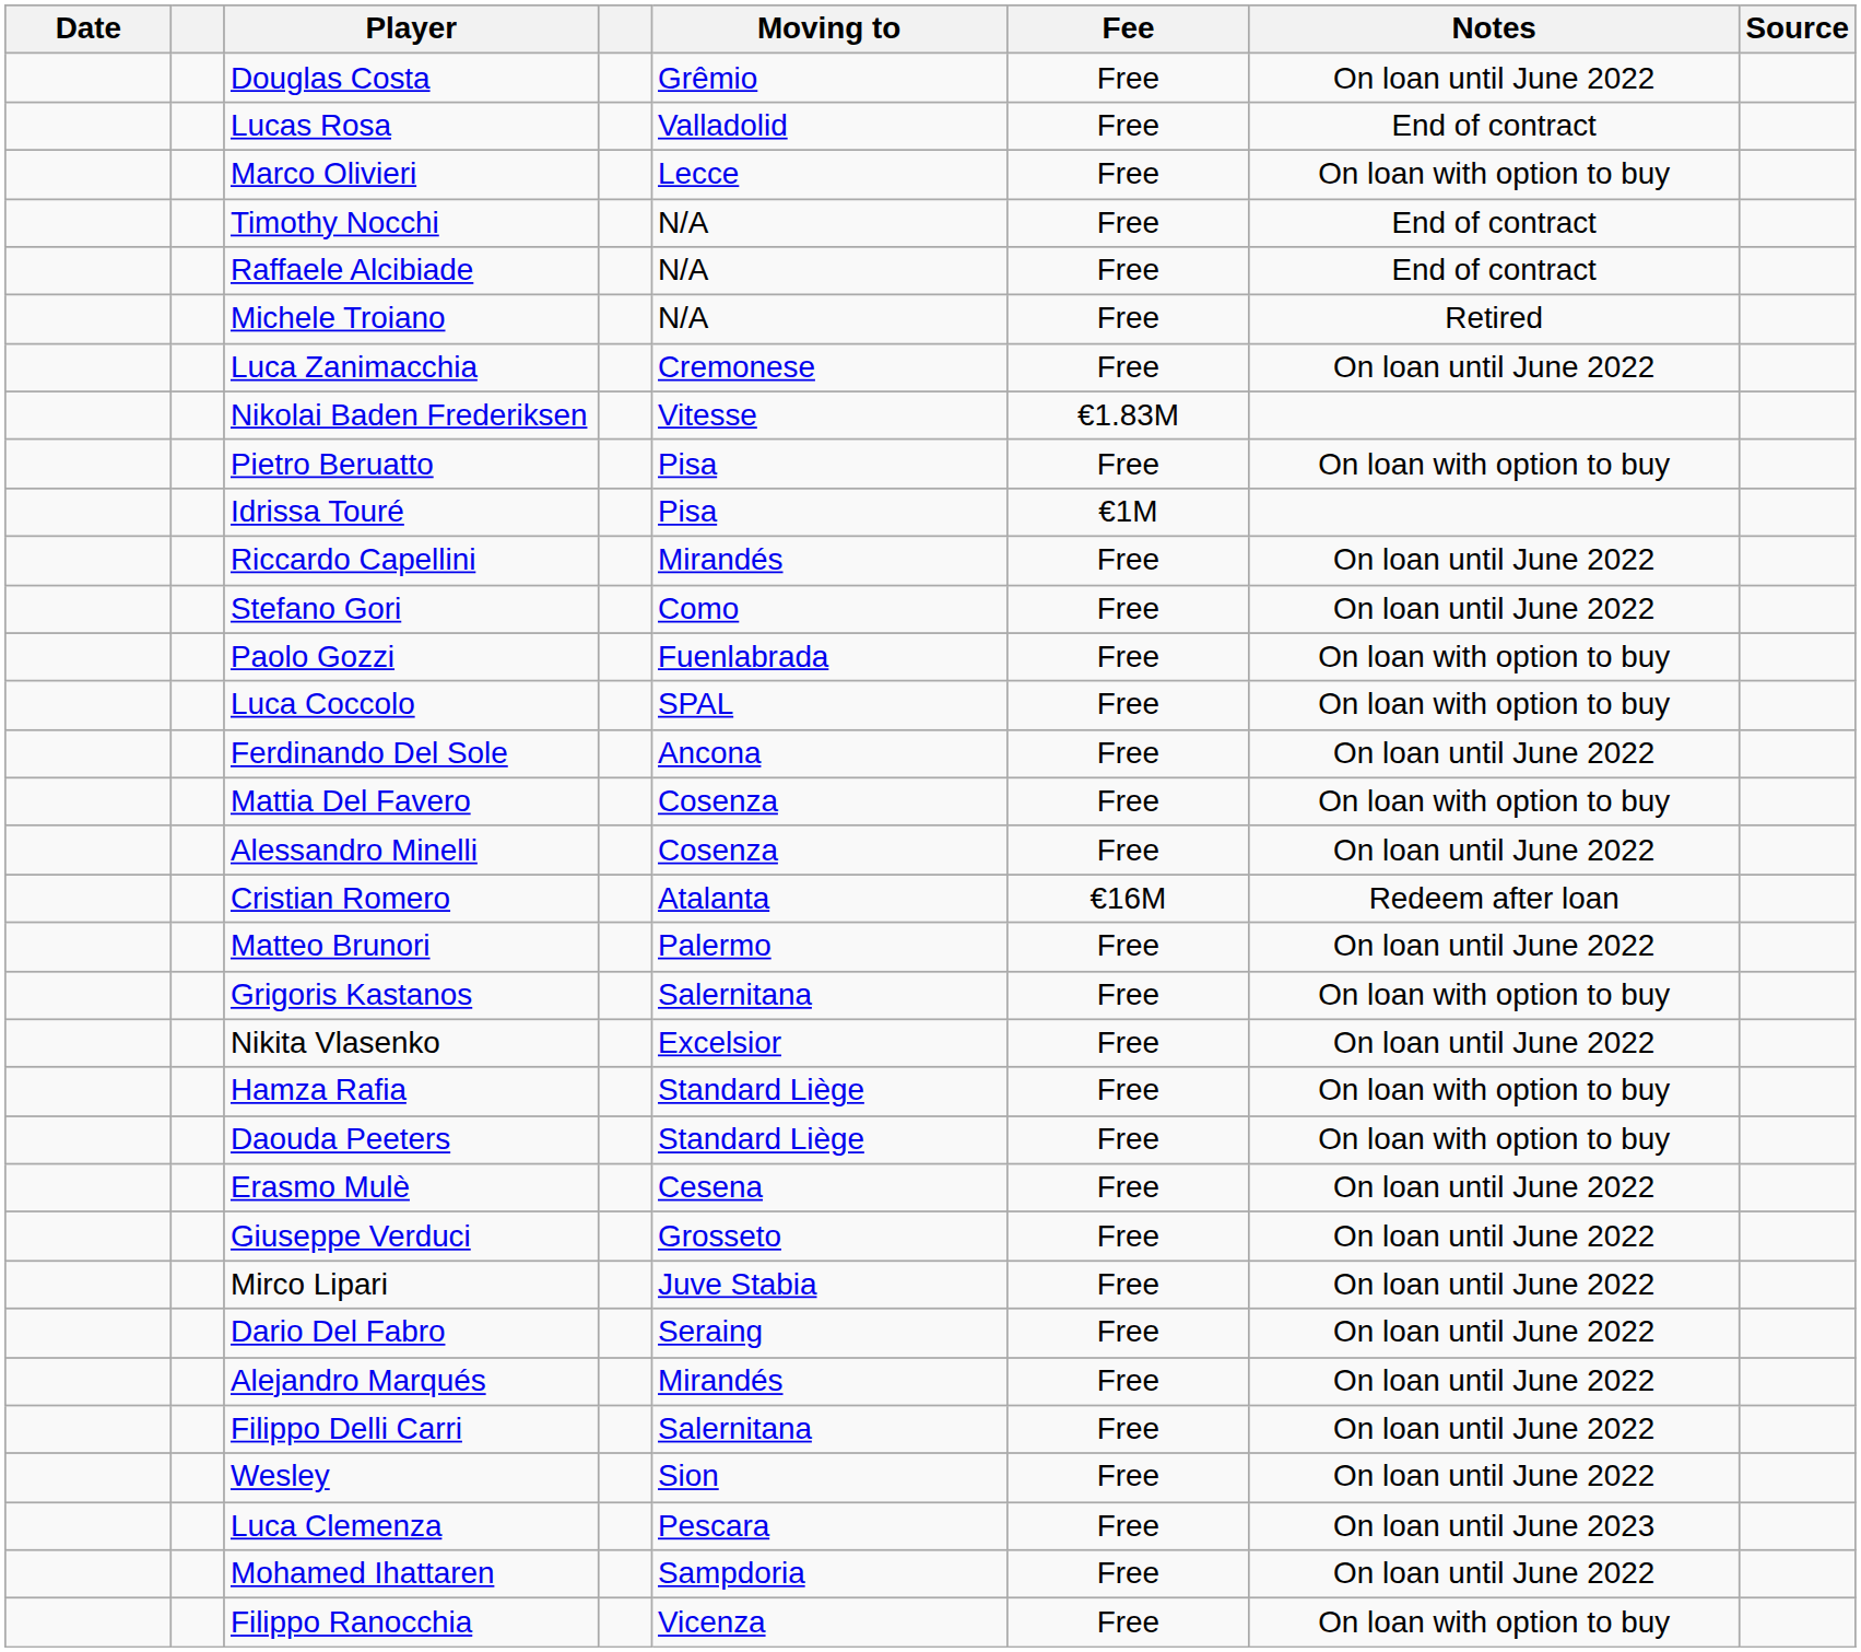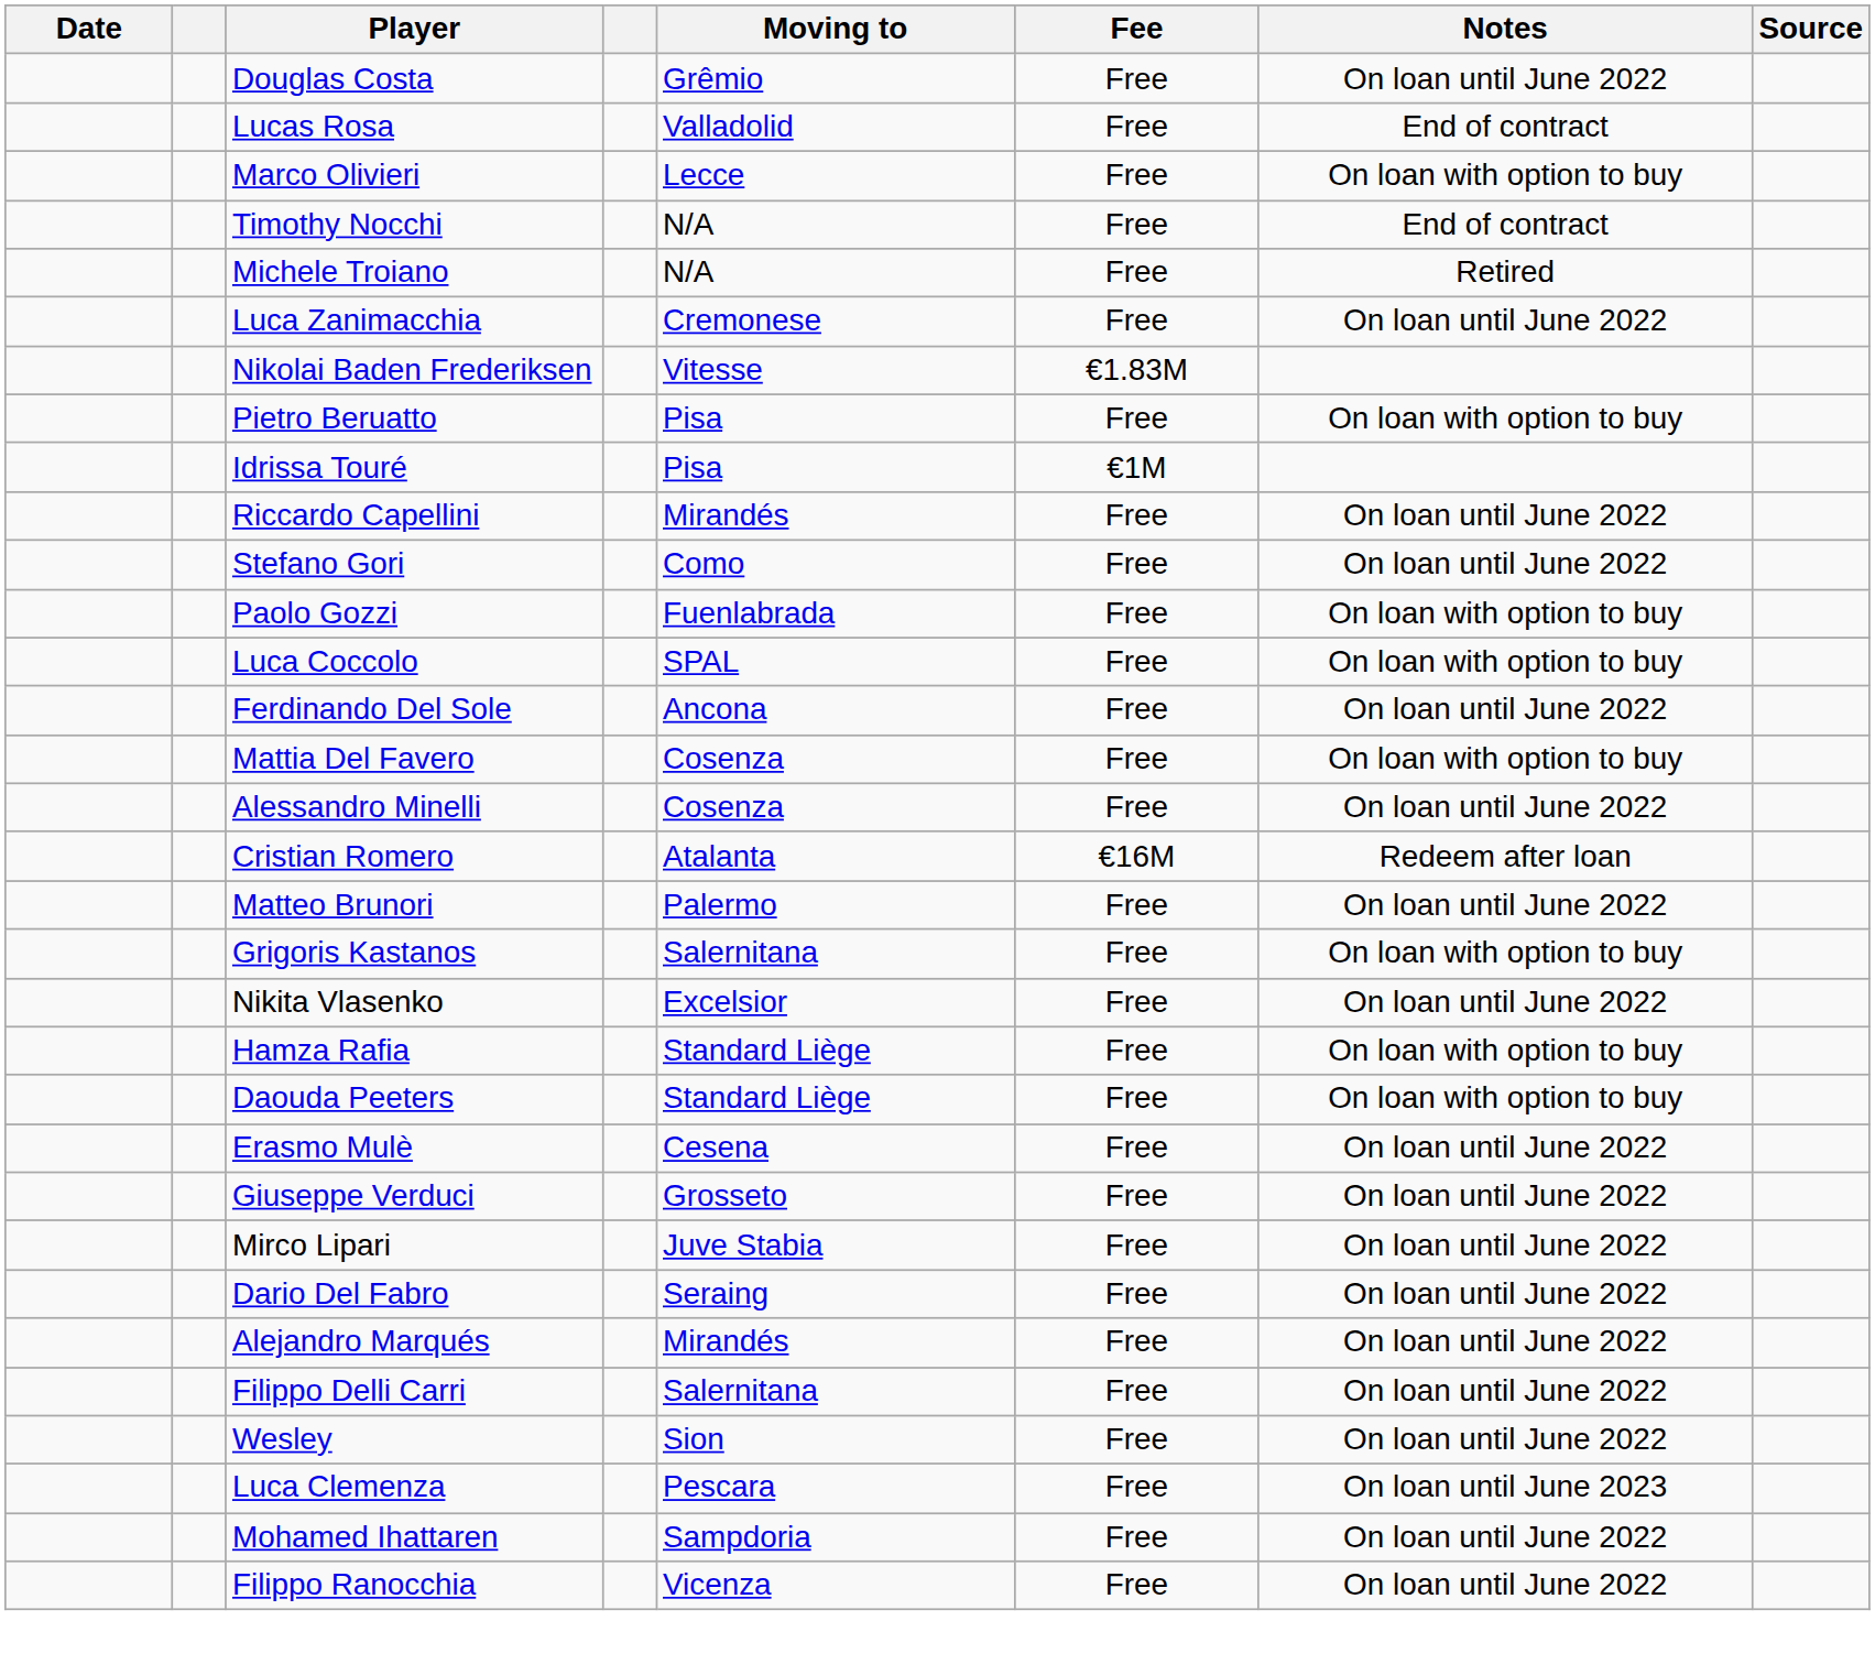 <table class="wikitable sortable">
 <tr>
 <th style="width:80px;">Date</th>
 <th style="width:20px;"></th>
 <th style="width:190px;">Player</th>
 <th style="width:20px;"></th>
 <th style="width:180px;">Moving to</th>
 <th style="width:120px;" class="unsortable">Fee</th>
 <th style="width:250px;" class="unsortable">Notes</th>
 <th style="width:20px;">Source</th>
 </tr>
 <tr>
 <td></td>
 <td align="center"></td>
 <td> <a href='#'>Douglas Costa</a></td>
 <td align="center"></td>
 <td> <a href='#'>Grêmio</a></td>
 <td align="center">Free</td>
 <td align="center">On loan until June 2022</td>
 <td></td>
 </tr>
 <tr>
 <td></td>
 <td align="center"></td>
 <td> <a href='#'>Lucas Rosa</a></td>
 <td align="center"></td>
 <td> <a href='#'>Valladolid</a></td>
 <td align="center">Free</td>
 <td align="center">End of contract</td>
 <td></td>
 </tr>
 <tr>
 <td></td>
 <td align="center"></td>
 <td> <a href='#'>Marco Olivieri</a></td>
 <td align="center"></td>
 <td> <a href='#'>Lecce</a></td>
 <td align="center">Free</td>
 <td align="center">On loan with option to buy</td>
 <td></td>
 </tr>
 <tr>
 <td></td>
 <td align="center"></td>
 <td> <a href='#'>Timothy Nocchi</a></td>
-<td align="center"></td>
-<td>N/A</td>
-<td align="center">Free</td>
-<td align="center">End of contract</td>
-<td></td>
-</tr>
-<tr>
-<td></td>
-<td align="center"></td>
-<td> <a href='#'>Raffaele Alcibiade</a></td>
 <td align="center"></td>
 <td>N/A</td>
 <td align="center">Free</td>
 <td align="center">End of contract</td>
 <td></td>
 </tr>
 <tr>
 <td></td>
 <td align="center"></td>
 <td> <a href='#'>Michele Troiano</a></td>
 <td align="center"></td>
 <td>N/A</td>
 <td align="center">Free</td>
 <td align="center">Retired</td>
 <td></td>
 </tr>
 <tr>
 <td></td>
 <td align="center"></td>
 <td> <a href='#'>Luca Zanimacchia</a></td>
 <td align="center"></td>
 <td> <a href='#'>Cremonese</a></td>
 <td align="center">Free</td>
 <td align="center">On loan until June 2022</td>
 <td></td>
 </tr>
 <tr>
 <td></td>
 <td align="center"></td>
 <td> <a href='#'>Nikolai Baden Frederiksen</a></td>
 <td align="center"></td>
 <td> <a href='#'>Vitesse</a></td>
 <td align="center">€1.83M</td>
 <td align="center"></td>
 <td></td>
 </tr>
 <tr>
 <td></td>
 <td align="center"></td>
 <td> <a href='#'>Pietro Beruatto</a></td>
 <td align="center"></td>
 <td> <a href='#'>Pisa</a></td>
 <td align="center">Free</td>
 <td align="center">On loan with option to buy</td>
 <td></td>
 </tr>
 <tr>
 <td></td>
 <td align="center"></td>
 <td> <a href='#'>Idrissa Touré</a></td>
 <td align="center"></td>
 <td> <a href='#'>Pisa</a></td>
 <td align="center">€1M</td>
 <td align="center"></td>
 <td></td>
 </tr>
 <tr>
 <td></td>
 <td align="center"></td>
 <td> <a href='#'>Riccardo Capellini</a></td>
 <td align="center"></td>
 <td> <a href='#'>Mirandés</a></td>
 <td align="center">Free</td>
 <td align="center">On loan until June 2022</td>
 <td></td>
 </tr>
 <tr>
 <td></td>
 <td align="center"></td>
 <td> <a href='#'>Stefano Gori</a></td>
 <td align="center"></td>
 <td> <a href='#'>Como</a></td>
 <td align="center">Free</td>
 <td align="center">On loan until June 2022</td>
 <td></td>
 </tr>
 <tr>
 <td></td>
 <td align="center"></td>
 <td> <a href='#'>Paolo Gozzi</a></td>
 <td align="center"></td>
 <td> <a href='#'>Fuenlabrada</a></td>
 <td align="center">Free</td>
 <td align="center">On loan with option to buy</td>
 <td></td>
 </tr>
 <tr>
 <td></td>
 <td align="center"></td>
 <td> <a href='#'>Luca Coccolo</a></td>
 <td align="center"></td>
 <td> <a href='#'>SPAL</a></td>
 <td align="center">Free</td>
 <td align="center">On loan with option to buy</td>
 <td></td>
 </tr>
 <tr>
 <td></td>
 <td align="center"></td>
 <td> <a href='#'>Ferdinando Del Sole</a></td>
 <td align="center"></td>
 <td> <a href='#'>Ancona</a></td>
 <td align="center">Free</td>
 <td align="center">On loan until June 2022</td>
 <td></td>
 </tr>
 <tr>
 <td></td>
 <td align="center"></td>
 <td> <a href='#'>Mattia Del Favero</a></td>
 <td align="center"></td>
 <td> <a href='#'>Cosenza</a></td>
 <td align="center">Free</td>
 <td align="center">On loan with option to buy</td>
 <td></td>
 </tr>
 <tr>
 <td></td>
 <td align="center"></td>
 <td> <a href='#'>Alessandro Minelli</a></td>
 <td align="center"></td>
 <td> <a href='#'>Cosenza</a></td>
 <td align="center">Free</td>
 <td align="center">On loan until June 2022</td>
 <td></td>
 </tr>
 <tr>
 <td></td>
 <td align=center></td>
 <td> <a href='#'>Cristian Romero</a></td>
 <td align="center"></td>
 <td align=left> <a href='#'>Atalanta</a></td>
 <td align="center">€16M</td>
 <td align=center>Redeem after loan</td>
 <td></td>
 </tr>
 <tr>
 <td></td>
 <td align="center"></td>
 <td> <a href='#'>Matteo Brunori</a></td>
 <td align="center"></td>
 <td> <a href='#'>Palermo</a></td>
 <td align="center">Free</td>
 <td align="center">On loan until June 2022</td>
 <td></td>
 </tr>
 <tr>
 <td></td>
 <td align="center"></td>
 <td> <a href='#'>Grigoris Kastanos</a></td>
 <td align="center"></td>
 <td> <a href='#'>Salernitana</a></td>
 <td align="center">Free</td>
 <td align="center">On loan with option to buy</td>
 <td></td>
 </tr>
 <tr>
 <td></td>
 <td align="center"></td>
 <td> Nikita Vlasenko</td>
 <td align="center"></td>
 <td> <a href='#'>Excelsior</a></td>
 <td align="center">Free</td>
 <td align="center">On loan until June 2022</td>
 <td></td>
 </tr>
 <tr>
 <td></td>
 <td align="center"></td>
 <td> <a href='#'>Hamza Rafia</a></td>
 <td align="center"></td>
 <td> <a href='#'>Standard Liège</a></td>
 <td align="center">Free</td>
 <td align="center">On loan with option to buy</td>
 <td></td>
 </tr>
 <tr>
 <td></td>
 <td align="center"></td>
 <td> <a href='#'>Daouda Peeters</a></td>
 <td align="center"></td>
 <td> <a href='#'>Standard Liège</a></td>
 <td align="center">Free</td>
 <td align="center">On loan with option to buy</td>
 <td></td>
 </tr>
 <tr>
 <td></td>
 <td align="center"></td>
 <td> <a href='#'>Erasmo Mulè</a></td>
 <td align="center"></td>
 <td> <a href='#'>Cesena</a></td>
 <td align="center">Free</td>
 <td align="center">On loan until June 2022</td>
 <td></td>
 </tr>
 <tr>
 <td></td>
 <td align="center"></td>
 <td> <a href='#'>Giuseppe Verduci</a></td>
 <td align="center"></td>
 <td> <a href='#'>Grosseto</a></td>
 <td align="center">Free</td>
 <td align="center">On loan until June 2022</td>
 <td></td>
 </tr>
 <tr>
 <td></td>
 <td align="center"></td>
 <td> Mirco Lipari</td>
 <td align="center"></td>
 <td> <a href='#'>Juve Stabia</a></td>
 <td align="center">Free</td>
 <td align="center">On loan until June 2022</td>
 <td></td>
 </tr>
 <tr>
 <td></td>
 <td align="center"></td>
 <td> <a href='#'>Dario Del Fabro</a></td>
 <td align="center"></td>
 <td> <a href='#'>Seraing</a></td>
 <td align="center">Free</td>
 <td align="center">On loan until June 2022</td>
 <td></td>
 </tr>
 <tr>
 <td></td>
 <td align="center"></td>
 <td> <a href='#'>Alejandro Marqués</a></td>
 <td align="center"></td>
 <td> <a href='#'>Mirandés</a></td>
 <td align="center">Free</td>
 <td align="center">On loan until June 2022</td>
 <td></td>
 </tr>
 <tr>
 <td></td>
 <td align="center"></td>
 <td> <a href='#'>Filippo Delli Carri</a></td>
 <td align="center"></td>
 <td> <a href='#'>Salernitana</a></td>
 <td align="center">Free</td>
 <td align="center">On loan until June 2022</td>
 <td></td>
 </tr>
 <tr>
 <td></td>
 <td align="center"></td>
 <td> <a href='#'>Wesley</a></td>
 <td align="center"></td>
 <td> <a href='#'>Sion</a></td>
 <td align="center">Free</td>
 <td align="center">On loan until June 2022</td>
 <td></td>
 </tr>
 <tr>
 <td></td>
 <td align="center"></td>
 <td> <a href='#'>Luca Clemenza</a></td>
 <td align="center"></td>
 <td> <a href='#'>Pescara</a></td>
 <td align="center">Free</td>
 <td align="center">On loan until June 2023</td>
 <td></td>
 </tr>
 <tr>
 <td></td>
 <td align="center"></td>
 <td> <a href='#'>Mohamed Ihattaren</a></td>
 <td align="center"></td>
 <td> <a href='#'>Sampdoria</a></td>
 <td align="center">Free</td>
 <td align="center">On loan until June 2022</td>
 <td></td>
 </tr>
 <tr>
 <td></td>
 <td align="center"></td>
 <td> <a href='#'>Filippo Ranocchia</a></td>
 <td align="center"></td>
 <td> <a href='#'>Vicenza</a></td>
 <td align="center">Free</td>
-<td align="center">On loan with option to buy</td>
+<td align="center">On loan until June 2022</td>
 <td></td>
 </tr>
 </table>
